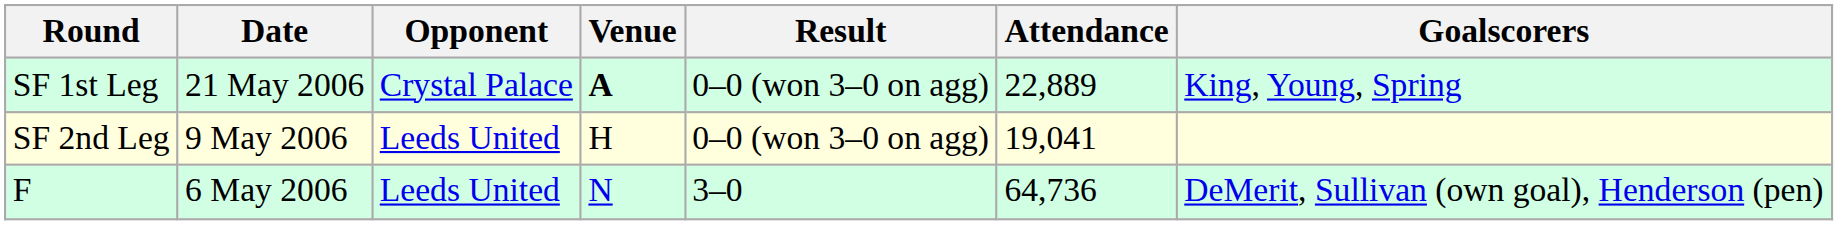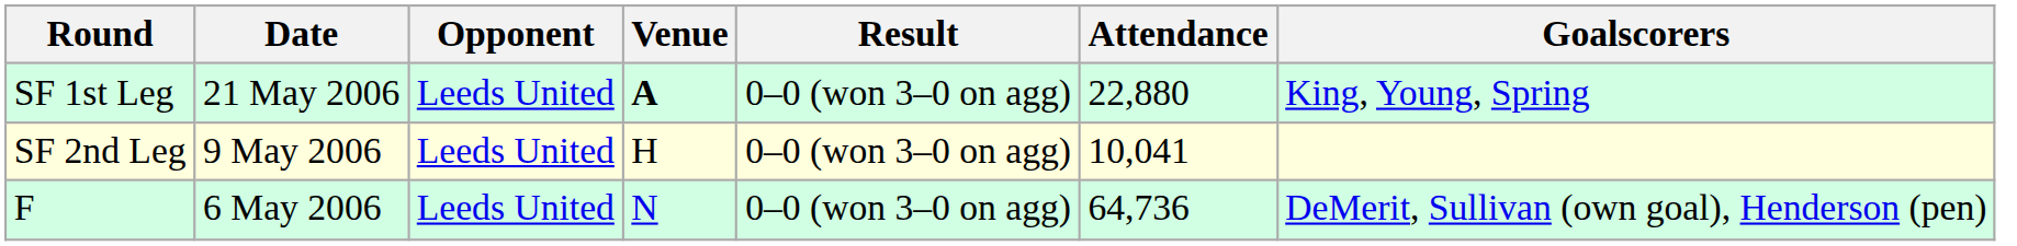 <table class="wikitable">
 <tr>
 <th>Round</th>
 <th>Date</th>
 <th>Opponent</th>
 <th>Venue</th>
 <th>Result</th>
 <th>Attendance</th>
 <th>Goalscorers</th>
 </tr>
 <tr style="background-color: #d0ffe3;">
 <td>SF 1st Leg</td>
 <td>21 May 2006</td>
-<td><a href='#'>Crystal Palace</a></td>
+<td><a href='#'>Leeds United</a></td>
 <td><strong>A</strong></td>
 <td>0–0 (won 3–0 on agg)</td>
-<td>22,889</td>
+<td>22,880</td>
 <td><a href='#'>King</a>, <a href='#'>Young</a>, <a href='#'>Spring</a></td>
 </tr>
 <tr style="background-color: #ffffdd;">
 <td>SF 2nd Leg</td>
 <td>9 May 2006</td>
 <td><a href='#'>Leeds United</a></td>
 <td>H</td>
 <td>0–0 (won 3–0 on agg)</td>
-<td>19,041</td>
+<td>10,041</td>
 <td></td>
 </tr>
 <tr style="background-color: #d0ffe3;">
 <td>F</td>
 <td>6 May 2006</td>
 <td><a href='#'>Leeds United</a></td>
 <td><a href='#'>N</a></td>
-<td>3–0</td>
+<td>0–0 (won 3–0 on agg)</td>
 <td>64,736</td>
 <td><a href='#'>DeMerit</a>, <a href='#'>Sullivan</a> (own goal), <a href='#'>Henderson</a> (pen)</td>
 </tr>
 </table>
